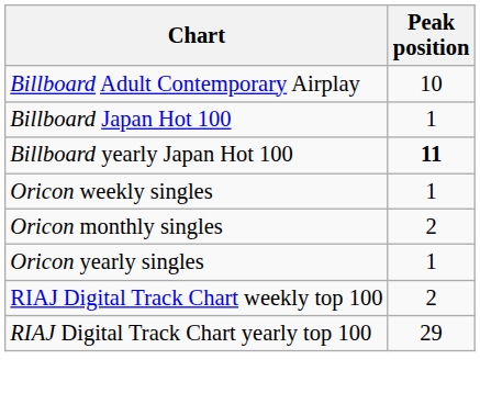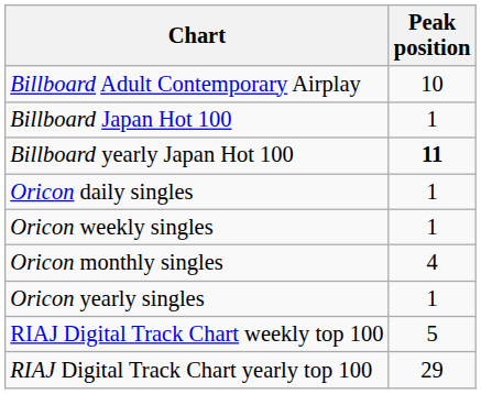 <table class="wikitable sortable">
 <tr>
 <th>Chart</th>
 <th>Peak<br>position</th>
 </tr>
 <tr>
 <td><em><a href='#'>Billboard</a></em> <a href='#'>Adult Contemporary</a> Airplay</td>
 <td align="center">10</td>
 </tr>
 <tr>
 <td><em>Billboard</em> <a href='#'>Japan Hot 100</a></td>
 <td align="center">1</td>
 </tr>
 <tr>
 <td><em>Billboard</em> yearly Japan Hot 100</td>
 <td align="center"><strong>11</strong></td>
 </tr>
 <tr>
+<td><em><a href='#'>Oricon</a></em> daily singles</td>
+<td align="center">1</td>
+</tr>
+<tr>
 <td><em>Oricon</em> weekly singles</td>
 <td align="center">1</td>
 </tr>
 <tr>
 <td><em>Oricon</em> monthly singles</td>
-<td align="center">2</td>
+<td align="center">4</td>
 </tr>
 <tr>
 <td><em>Oricon</em> yearly singles</td>
 <td align="center">1</td>
 </tr>
 <tr>
 <td><a href='#'>RIAJ Digital Track Chart</a> weekly top 100</td>
-<td align="center">2</td>
+<td align="center">5</td>
 </tr>
 <tr>
 <td><em>RIAJ</em> Digital Track Chart yearly top 100</td>
 <td align="center">29</td>
 </tr>
 </table>
